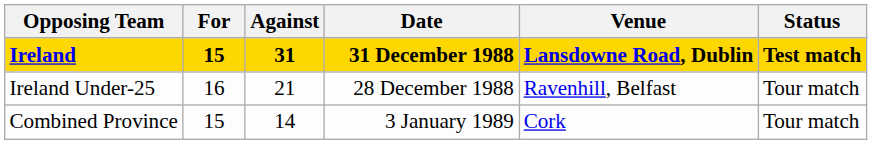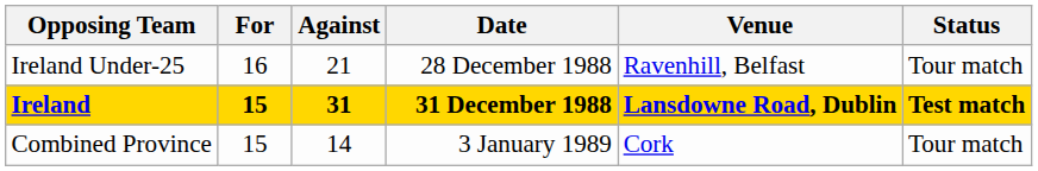 <table class=wikitable>
 <tr>
 <th>Opposing Team</th>
 <th>For</th>
 <th>Against</th>
 <th>Date</th>
 <th>Venue</th>
 <th>Status</th>
+</tr>
+<tr bgcolor=#fdfdfd>
+<td>Ireland Under-25</td>
+<td align=center width=40>16</td>
+<td align=center width=40>21</td>
+<td width=140 align=right>28 December 1988</td>
+<td><a href='#'>Ravenhill</a>, Belfast</td>
+<td>Tour match</td>
 </tr>
 <tr bgcolor=gold>
 <td><strong><a href='#'>Ireland</a></strong></td>
 <td align=center width=40><strong>15</strong></td>
 <td align=center width=40><strong>31</strong></td>
 <td width=140 align=right><strong>31 December 1988</strong></td>
 <td><strong><a href='#'>Lansdowne Road</a>, Dublin</strong></td>
 <td><strong>Test match</strong></td>
 </tr>
 <tr bgcolor=#fdfdfd>
-<td>Ireland Under-25</td>
-<td align=center width=40>16</td>
-<td align=center width=40>21</td>
-<td width=140 align=right>28 December 1988</td>
-<td><a href='#'>Ravenhill</a>, Belfast</td>
-<td>Tour match</td>
-</tr>
-<tr bgcolor=#fdfdfd>
 <td>Combined Province</td>
 <td align=center width=40>15</td>
 <td align=center width=40>14</td>
 <td width=140 align=right>3 January 1989</td>
 <td><a href='#'>Cork</a></td>
 <td>Tour match</td>
 </tr>
 </table>
